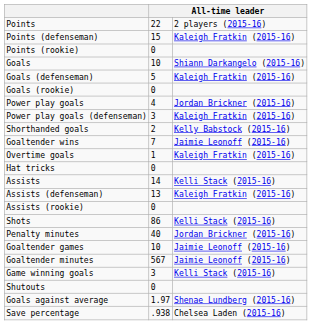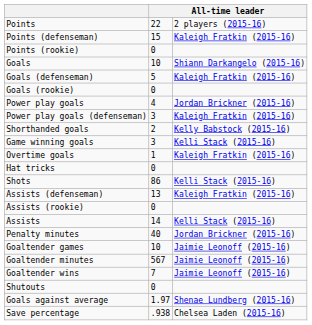 <table class="wikitable">
 <tr>
 <th></th>
 <th colspan="2">All-time leader</th>
 </tr>
 <tr>
 <td>Points</td>
 <td>22</td>
 <td>2 players (<a href='#'>2015-16</a>)</td>
 </tr>
 <tr>
 <td>Points (defenseman)</td>
 <td>15</td>
 <td><a href='#'>Kaleigh Fratkin</a> (<a href='#'>2015-16</a>)</td>
 </tr>
 <tr>
 <td>Points (rookie)</td>
 <td>0</td>
 <td></td>
 </tr>
 <tr>
 <td>Goals</td>
 <td>10</td>
 <td><a href='#'>Shiann Darkangelo</a> (<a href='#'>2015-16</a>)</td>
 </tr>
 <tr>
 <td>Goals (defenseman)</td>
 <td>5</td>
 <td><a href='#'>Kaleigh Fratkin</a> (<a href='#'>2015-16</a>)</td>
 </tr>
 <tr>
 <td>Goals (rookie)</td>
 <td>0</td>
 <td></td>
 </tr>
 <tr>
 <td>Power play goals</td>
 <td>4</td>
 <td><a href='#'>Jordan Brickner</a> (<a href='#'>2015-16</a>)</td>
 </tr>
 <tr>
 <td>Power play goals (defenseman)</td>
 <td>3</td>
 <td><a href='#'>Kaleigh Fratkin</a> (<a href='#'>2015-16</a>)</td>
 </tr>
 <tr>
 <td>Shorthanded goals</td>
 <td>2</td>
 <td><a href='#'>Kelly Babstock</a> (<a href='#'>2015-16</a>)</td>
 </tr>
 <tr>
-<td>Goaltender wins</td>
-<td>7</td>
-<td><a href='#'>Jaimie Leonoff</a> (<a href='#'>2015-16</a>)</td>
+<td>Game winning goals</td>
+<td>3</td>
+<td><a href='#'>Kelli Stack</a> (<a href='#'>2015-16</a>)</td>
 </tr>
 <tr>
 <td>Overtime goals</td>
 <td>1</td>
 <td><a href='#'>Kaleigh Fratkin</a> (<a href='#'>2015-16</a>)</td>
 </tr>
 <tr>
 <td>Hat tricks</td>
 <td>0</td>
 <td></td>
 </tr>
 <tr>
-<td>Assists</td>
-<td>14</td>
+<td>Shots</td>
+<td>86</td>
 <td><a href='#'>Kelli Stack</a> (<a href='#'>2015-16</a>)</td>
 </tr>
 <tr>
 <td>Assists (defenseman)</td>
 <td>13</td>
 <td><a href='#'>Kaleigh Fratkin</a> (<a href='#'>2015-16</a>)</td>
 </tr>
 <tr>
 <td>Assists (rookie)</td>
 <td>0</td>
 <td></td>
 </tr>
 <tr>
-<td>Shots</td>
-<td>86</td>
+<td>Assists</td>
+<td>14</td>
 <td><a href='#'>Kelli Stack</a> (<a href='#'>2015-16</a>)</td>
 </tr>
 <tr>
 <td>Penalty minutes</td>
 <td>40</td>
 <td><a href='#'>Jordan Brickner</a> (<a href='#'>2015-16</a>)</td>
 </tr>
 <tr>
 <td>Goaltender games</td>
 <td>10</td>
 <td><a href='#'>Jaimie Leonoff</a> (<a href='#'>2015-16</a>)</td>
 </tr>
 <tr>
 <td>Goaltender minutes</td>
 <td>567</td>
 <td><a href='#'>Jaimie Leonoff</a> (<a href='#'>2015-16</a>)</td>
 </tr>
 <tr>
-<td>Game winning goals</td>
-<td>3</td>
-<td><a href='#'>Kelli Stack</a> (<a href='#'>2015-16</a>)</td>
+<td>Goaltender wins</td>
+<td>7</td>
+<td><a href='#'>Jaimie Leonoff</a> (<a href='#'>2015-16</a>)</td>
 </tr>
 <tr>
 <td>Shutouts</td>
 <td>0</td>
 <td></td>
 </tr>
 <tr>
 <td>Goals against average</td>
 <td>1.97</td>
 <td><a href='#'>Shenae Lundberg</a> (<a href='#'>2015-16</a>)</td>
 </tr>
 <tr>
 <td>Save percentage</td>
 <td>.938</td>
 <td>Chelsea Laden (<a href='#'>2015-16</a>)</td>
 </tr>
 </table>
